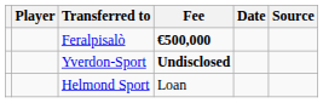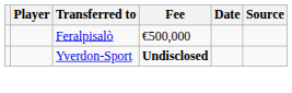 <table class="wikitable plainrowheaders sortable">
 <tr>
 <th></th>
 <th scope="col">Player</th>
 <th>Transferred to</th>
 <th style="width: 65px;">Fee</th>
 <th scope="col">Date</th>
 <th scope="col">Source</th>
 </tr>
 <tr>
 <td align="center"></td>
 <td></td>
 <td> <a href='#'>Feralpisalò</a></td>
-<td><strong>€500,000</strong></td>
+<td>€500,000</td>
 <td></td>
 <td></td>
 </tr>
 <tr>
 <td align="center"></td>
 <td></td>
 <td> <a href='#'>Yverdon-Sport</a></td>
 <td><strong>Undisclosed</strong></td>
 <td></td>
 <td></td>
 </tr>
-<tr>
-<td align="center"></td>
-<td></td>
-<td> <a href='#'>Helmond Sport</a></td>
-<td>Loan</td>
-<td></td>
-<td></td>
-</tr>
 </table>
